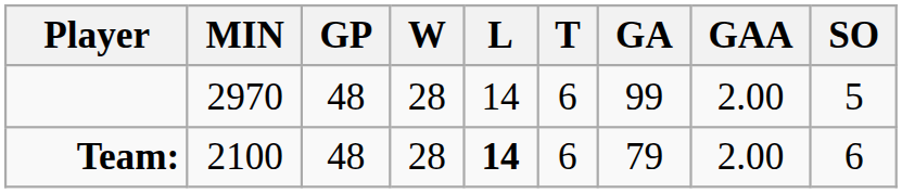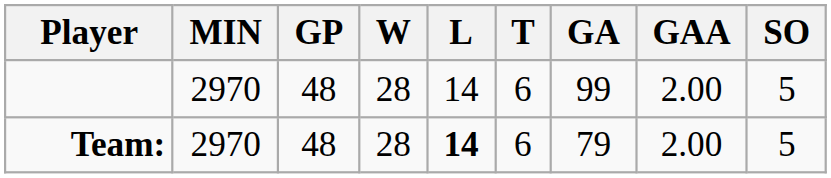 <table class="wikitable sortable" width="60%">
 <tr>
 <th bgcolor="#DDDDFF" width="10%">Player</th>
 <th width="3%" bgcolor="#DDDDFF" title="Minutes played">MIN</th>
 <th width="3%" bgcolor="#DDDDFF" title="Games played in">GP</th>
 <th width="3%" bgcolor="#DDDDFF" title="Wins">W</th>
 <th width="3%" bgcolor="#DDDDFF"title="Losses">L</th>
 <th width="3%" bgcolor="#DDDDFF" title="Ties">T</th>
 <th width="3%" bgcolor="#DDDDFF" title="Goals against">GA</th>
 <th width="3%" bgcolor="#DDDDFF" title="Goals against average">GAA</th>
 <th width="3%" bgcolor="#DDDDFF"title="Shut-outs">SO</th>
 </tr>
 <tr align="center">
 <td align="right"></td>
 <td>2970</td>
 <td>48</td>
 <td>28</td>
 <td>14</td>
 <td>6</td>
 <td>99</td>
 <td>2.00</td>
 <td>5</td>
 </tr>
 <tr align="center">
 <td align="right"><strong>Team:</strong></td>
-<td>2100</td>
+<td>2970</td>
 <td>48</td>
 <td>28</td>
 <td><strong>14</strong></td>
 <td>6</td>
 <td>79</td>
 <td>2.00</td>
-<td>6</td>
+<td>5</td>
 </tr>
 </table>
